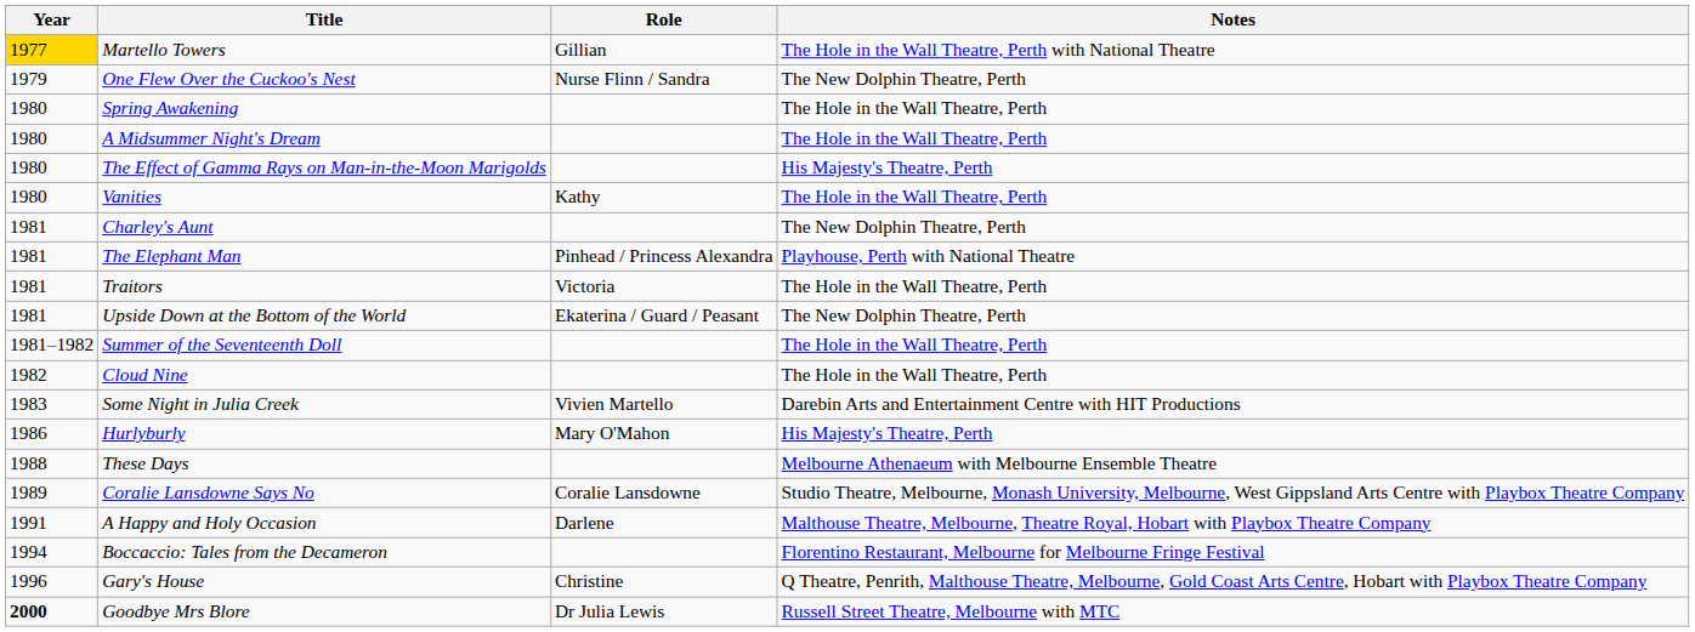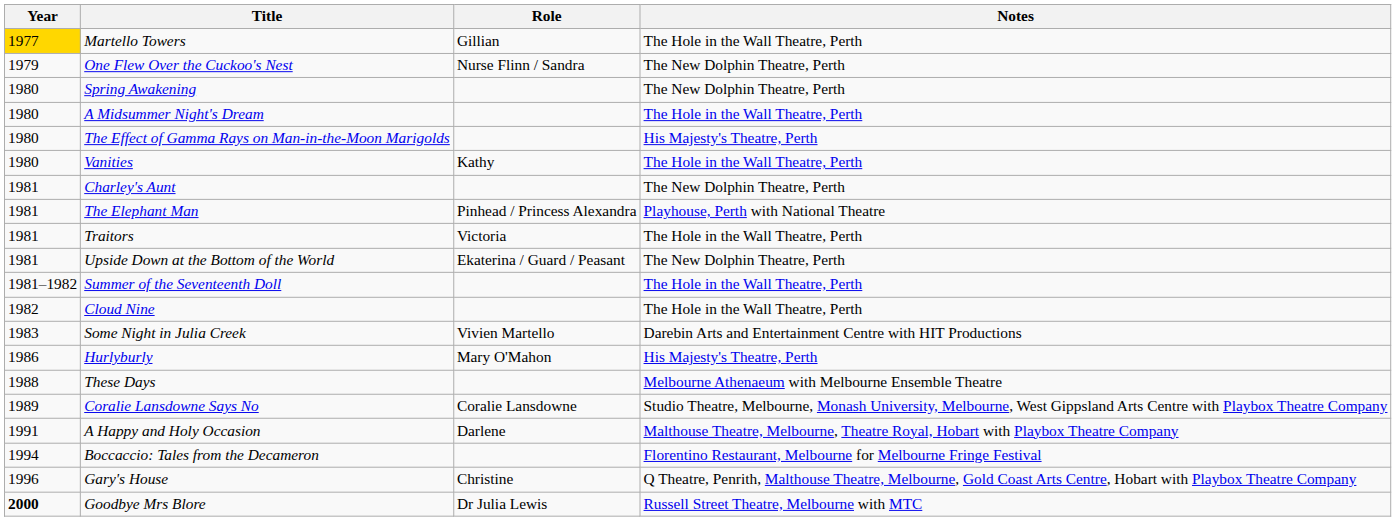 <table class=wikitable>
 <tr>
 <th>Year</th>
 <th>Title</th>
 <th>Role</th>
 <th>Notes</th>
 </tr>
 <tr>
 <td style="background: gold;">1977</td>
 <td><em>Martello Towers</em></td>
 <td>Gillian</td>
-<td><a href='#'>The Hole in the Wall Theatre, Perth</a> with National Theatre</td>
+<td>The Hole in the Wall Theatre, Perth</td>
 </tr>
 <tr>
 <td>1979</td>
 <td><em><a href='#'>One Flew Over the Cuckoo's Nest</a></em></td>
 <td>Nurse Flinn / Sandra</td>
 <td>The New Dolphin Theatre, Perth</td>
 </tr>
 <tr>
 <td>1980</td>
 <td><em><a href='#'>Spring Awakening</a></em></td>
 <td></td>
-<td>The Hole in the Wall Theatre, Perth</td>
+<td>The New Dolphin Theatre, Perth</td>
 </tr>
 <tr>
 <td>1980</td>
 <td><em><a href='#'>A Midsummer Night's Dream</a></em></td>
 <td></td>
 <td><a href='#'>The Hole in the Wall Theatre, Perth</a></td>
 </tr>
 <tr>
 <td>1980</td>
 <td><em><a href='#'>The Effect of Gamma Rays on Man-in-the-Moon Marigolds</a></em></td>
 <td></td>
 <td><a href='#'>His Majesty's Theatre, Perth</a></td>
 </tr>
 <tr>
 <td>1980</td>
 <td><em><a href='#'>Vanities</a></em></td>
 <td>Kathy</td>
 <td><a href='#'>The Hole in the Wall Theatre, Perth</a></td>
 </tr>
 <tr>
 <td>1981</td>
 <td><em><a href='#'>Charley's Aunt</a></em></td>
 <td></td>
 <td>The New Dolphin Theatre, Perth</td>
 </tr>
 <tr>
 <td>1981</td>
 <td><em><a href='#'>The Elephant Man</a></em></td>
 <td>Pinhead / Princess Alexandra</td>
 <td><a href='#'>Playhouse, Perth</a> with National Theatre</td>
 </tr>
 <tr>
 <td>1981</td>
 <td><em>Traitors</em></td>
 <td>Victoria</td>
 <td>The Hole in the Wall Theatre, Perth</td>
 </tr>
 <tr>
 <td>1981</td>
 <td><em>Upside Down at the Bottom of the World</em></td>
 <td>Ekaterina / Guard / Peasant</td>
 <td>The New Dolphin Theatre, Perth</td>
 </tr>
 <tr>
 <td>1981–1982</td>
 <td><em><a href='#'>Summer of the Seventeenth Doll</a></em></td>
 <td></td>
 <td><a href='#'>The Hole in the Wall Theatre, Perth</a></td>
 </tr>
 <tr>
 <td>1982</td>
 <td><em><a href='#'>Cloud Nine</a></em></td>
 <td></td>
 <td>The Hole in the Wall Theatre, Perth</td>
 </tr>
 <tr>
 <td>1983</td>
 <td><em>Some Night in Julia Creek</em></td>
 <td>Vivien Martello</td>
 <td>Darebin Arts and Entertainment Centre with HIT Productions</td>
 </tr>
 <tr>
 <td>1986</td>
 <td><em><a href='#'>Hurlyburly</a></em></td>
 <td>Mary O'Mahon</td>
 <td><a href='#'>His Majesty's Theatre, Perth</a></td>
 </tr>
 <tr>
 <td>1988</td>
 <td><em>These Days</em></td>
 <td></td>
 <td><a href='#'>Melbourne Athenaeum</a> with Melbourne Ensemble Theatre</td>
 </tr>
 <tr>
 <td>1989</td>
 <td><em><a href='#'>Coralie Lansdowne Says No</a></em></td>
 <td>Coralie Lansdowne</td>
 <td>Studio Theatre, Melbourne, <a href='#'>Monash University, Melbourne</a>, West Gippsland Arts Centre with <a href='#'>Playbox Theatre Company</a></td>
 </tr>
 <tr>
 <td>1991</td>
 <td><em>A Happy and Holy Occasion</em></td>
 <td>Darlene</td>
 <td><a href='#'>Malthouse Theatre, Melbourne</a>, <a href='#'>Theatre Royal, Hobart</a> with <a href='#'>Playbox Theatre Company</a></td>
 </tr>
 <tr>
 <td>1994</td>
 <td><em>Boccaccio: Tales from the Decameron</em></td>
 <td></td>
 <td><a href='#'>Florentino Restaurant, Melbourne</a> for <a href='#'>Melbourne Fringe Festival</a></td>
 </tr>
 <tr>
 <td>1996</td>
 <td><em>Gary's House</em></td>
 <td>Christine</td>
 <td>Q Theatre, Penrith, <a href='#'>Malthouse Theatre, Melbourne</a>, <a href='#'>Gold Coast Arts Centre</a>, Hobart with <a href='#'>Playbox Theatre Company</a></td>
 </tr>
 <tr>
 <td><strong>2000</strong></td>
 <td><em>Goodbye Mrs Blore</em></td>
 <td>Dr Julia Lewis</td>
 <td><a href='#'>Russell Street Theatre, Melbourne</a> with <a href='#'>MTC</a></td>
 </tr>
 </table>
